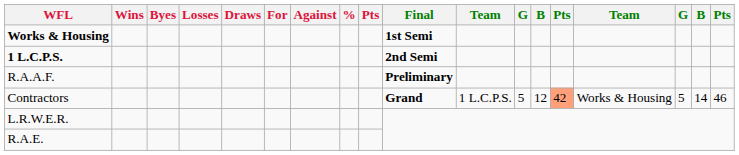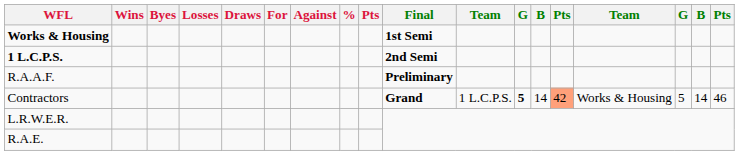 <table class="wikitable">
 <tr>
 <th style="color:crimson">WFL</th>
 <th style="color:crimson">Wins</th>
 <th style="color:crimson">Byes</th>
 <th style="color:crimson">Losses</th>
 <th style="color:crimson">Draws</th>
 <th style="color:crimson">For</th>
 <th style="color:crimson">Against</th>
 <th style="color:crimson">%</th>
 <th style="color:crimson">Pts</th>
 <th style="color:green">Final</th>
 <th style="color:green">Team</th>
 <th style="color:green">G</th>
 <th style="color:green">B</th>
 <th style="color:green">Pts</th>
 <th style="color:green">Team</th>
 <th style="color:green">G</th>
 <th style="color:green">B</th>
 <th style="color:green">Pts</th>
 </tr>
 <tr>
 <td><strong>	Works & Housing</strong></td>
 <td></td>
 <td></td>
 <td></td>
 <td></td>
 <td></td>
 <td></td>
 <td></td>
 <td></td>
 <td><strong>1st Semi</strong></td>
 <td></td>
 <td></td>
 <td></td>
 <td></td>
 <td></td>
 <td></td>
 <td></td>
 <td></td>
 </tr>
 <tr>
 <td><strong>	1 L.C.P.S.	</strong></td>
 <td></td>
 <td></td>
 <td></td>
 <td></td>
 <td></td>
 <td></td>
 <td></td>
 <td></td>
 <td><strong>2nd Semi</strong></td>
 <td></td>
 <td></td>
 <td></td>
 <td></td>
 <td></td>
 <td></td>
 <td></td>
 <td></td>
 </tr>
 <tr>
 <td>R.A.A.F.</td>
 <td></td>
 <td></td>
 <td></td>
 <td></td>
 <td></td>
 <td></td>
 <td></td>
 <td></td>
 <td><strong>Preliminary</strong></td>
 <td></td>
 <td></td>
 <td></td>
 <td></td>
 <td></td>
 <td></td>
 <td></td>
 <td></td>
 </tr>
 <tr>
 <td>Contractors</td>
 <td></td>
 <td></td>
 <td></td>
 <td></td>
 <td></td>
 <td></td>
 <td></td>
 <td></td>
 <td><strong>Grand</strong></td>
 <td>1 L.C.P.S.</td>
-<td>5</td>
-<td>12</td>
+<td><strong>5</strong></td>
+<td>14</td>
 <td style="background: lightsalmon;">42</td>
 <td>Works & Housing</td>
 <td>5</td>
 <td>14</td>
 <td>46</td>
 </tr>
 <tr>
 <td>L.R.W.E.R.</td>
 <td></td>
 <td></td>
 <td></td>
 <td></td>
 <td></td>
 <td></td>
 <td></td>
 <td></td>
 </tr>
 <tr>
 <td>R.A.E.</td>
 <td></td>
 <td></td>
 <td></td>
 <td></td>
 <td></td>
 <td></td>
 <td></td>
 <td></td>
 </tr>
 </table>
